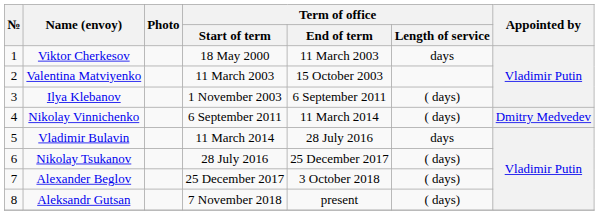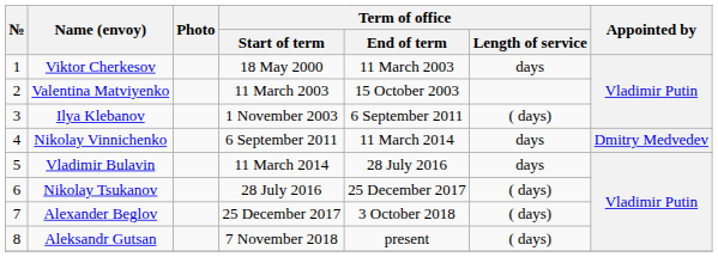 <table class="wikitable" style="text-align:center">
 <tr>
 <th rowspan="2">№</th>
 <th rowspan="2">Name (envoy)</th>
 <th rowspan="2">Photo</th>
 <th colspan="3">Term of office</th>
 <th rowspan="2">Appointed by</th>
 </tr>
 <tr>
 <th>Start of term</th>
 <th>End of term</th>
 <th>Length of service</th>
 </tr>
 <tr>
 <td>1</td>
 <td><a href='#'>Viktor Cherkesov</a></td>
 <td></td>
 <td>18 May 2000</td>
 <td>11 March 2003</td>
 <td> days</td>
 <th style="font-weight:normal" rowspan=3><a href='#'>Vladimir Putin</a></th>
 </tr>
 <tr>
 <td>2</td>
 <td><a href='#'>Valentina Matviyenko</a></td>
 <td></td>
 <td>11 March 2003</td>
 <td>15 October 2003</td>
 <td></td>
 </tr>
 <tr>
 <td>3</td>
 <td><a href='#'>Ilya Klebanov</a></td>
 <td></td>
 <td>1 November 2003</td>
 <td>6 September 2011</td>
 <td> ( days)</td>
 </tr>
 <tr>
 <td>4</td>
 <td><a href='#'>Nikolay Vinnichenko</a></td>
 <td></td>
 <td>6 September 2011</td>
 <td>11 March 2014</td>
-<td> ( days)</td>
+<td> days</td>
 <th style="font-weight:normal"><a href='#'>Dmitry Medvedev</a></th>
 </tr>
 <tr>
 <td>5</td>
 <td><a href='#'>Vladimir Bulavin</a></td>
 <td></td>
 <td>11 March 2014</td>
 <td>28 July 2016</td>
 <td> days</td>
 <th style="font-weight:normal" rowspan=4><a href='#'>Vladimir Putin</a></th>
 </tr>
 <tr>
 <td>6</td>
 <td><a href='#'>Nikolay Tsukanov</a></td>
 <td></td>
 <td>28 July 2016</td>
 <td>25 December 2017</td>
 <td> ( days)</td>
 </tr>
 <tr>
 <td>7</td>
 <td><a href='#'>Alexander Beglov</a></td>
 <td></td>
 <td>25 December 2017</td>
 <td>3 October 2018</td>
 <td> ( days)</td>
 </tr>
 <tr>
 <td>8</td>
 <td><a href='#'>Aleksandr Gutsan</a></td>
 <td></td>
 <td>7 November 2018</td>
 <td>present</td>
 <td> ( days)</td>
 </tr>
 <tr>
 </tr>
 </table>
